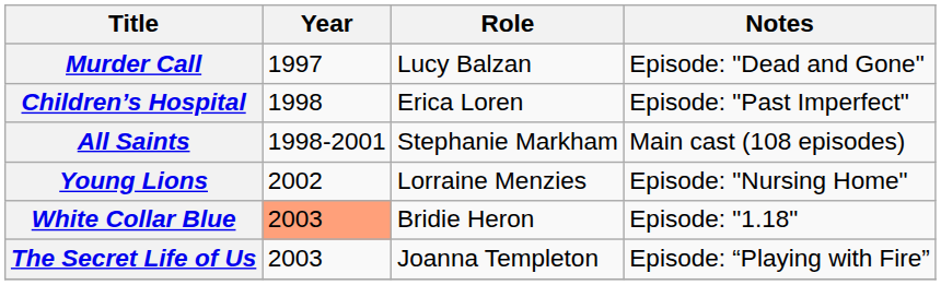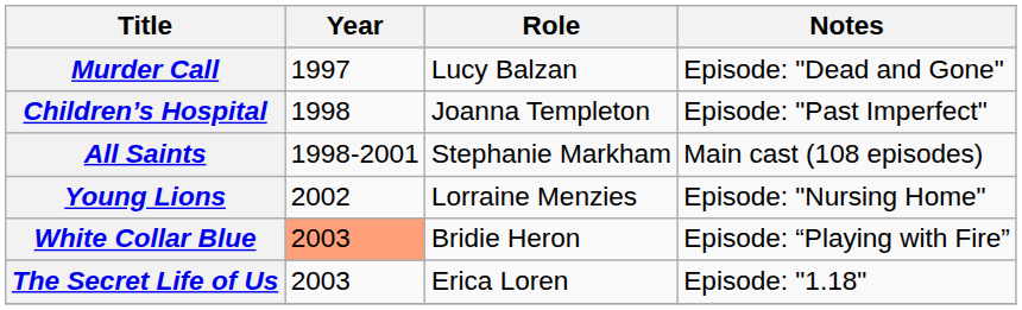 <table class="wikitable plainrowheaders sortable">
 <tr>
 <th scope="col">Title</th>
 <th scope="col">Year</th>
 <th scope="col">Role</th>
 <th scope="col" class="unsortable">Notes</th>
 </tr>
 <tr>
 <th scope="row"><em><a href='#'>Murder Call</a></em></th>
 <td>1997</td>
 <td>Lucy Balzan</td>
 <td>Episode: "Dead and Gone"</td>
 </tr>
 <tr>
 <th scope="row"><em><a href='#'>Children’s Hospital</a></em></th>
 <td>1998</td>
-<td>Erica Loren</td>
+<td>Joanna Templeton</td>
 <td>Episode: "Past Imperfect"</td>
 </tr>
 <tr>
 <th scope="row"><em><a href='#'>All Saints</a></em></th>
 <td>1998-2001</td>
 <td>Stephanie Markham</td>
 <td>Main cast (108 episodes)</td>
 </tr>
 <tr>
 <th scope="row"><em><a href='#'>Young Lions</a></em></th>
 <td>2002</td>
 <td>Lorraine Menzies</td>
 <td>Episode: "Nursing Home"</td>
 </tr>
 <tr>
 <th scope="row"><em><a href='#'>White Collar Blue</a></em></th>
 <td style="background: lightsalmon;">2003</td>
 <td>Bridie Heron</td>
-<td>Episode: "1.18"</td>
+<td>Episode: “Playing with Fire”</td>
 </tr>
 <tr>
 <th scope="row"><em><a href='#'>The Secret Life of Us</a></em></th>
 <td>2003</td>
-<td>Joanna Templeton</td>
-<td>Episode: “Playing with Fire”</td>
+<td>Erica Loren</td>
+<td>Episode: "1.18"</td>
 </tr>
 <tr>
 </tr>
 </table>
